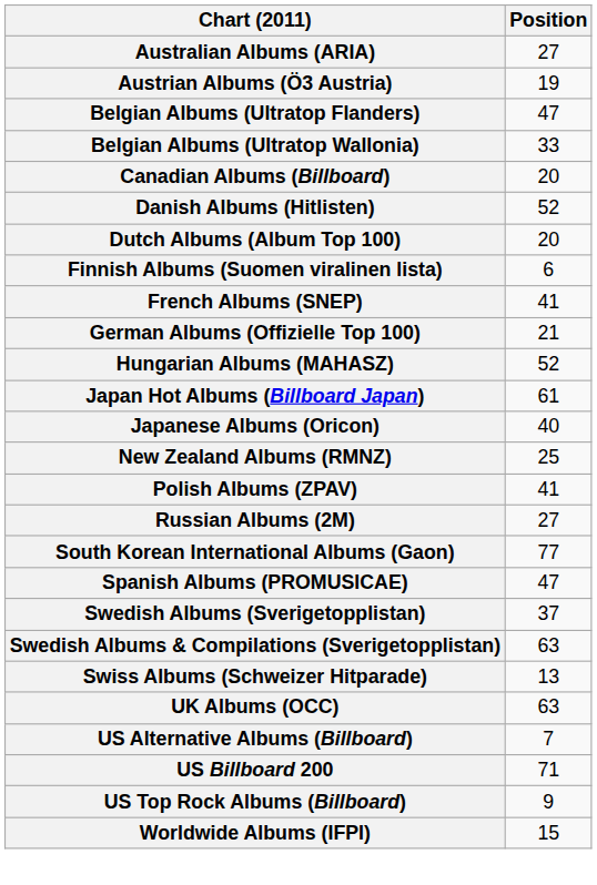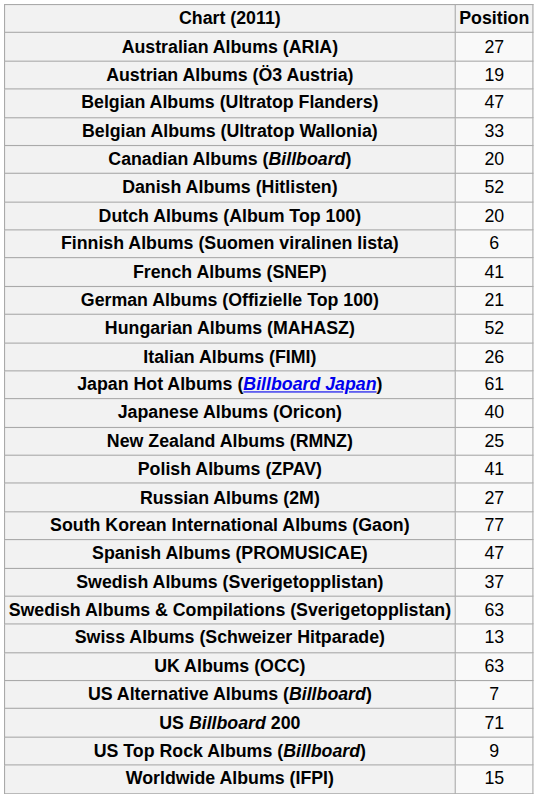 <table class="wikitable plainrowheaders sortable">
 <tr>
 <th scope="col">Chart (2011)</th>
 <th scope="col">Position</th>
 </tr>
 <tr>
 <th scope="row">Australian Albums (ARIA)</th>
 <td style="text-align:center;">27</td>
 </tr>
 <tr>
 <th scope="row">Austrian Albums (Ö3 Austria)</th>
 <td style="text-align:center;">19</td>
 </tr>
 <tr>
 <th scope="row">Belgian Albums (Ultratop Flanders)</th>
 <td style="text-align:center;">47</td>
 </tr>
 <tr>
 <th scope="row">Belgian Albums (Ultratop Wallonia)</th>
 <td style="text-align:center;">33</td>
 </tr>
 <tr>
 <th scope="row">Canadian Albums (<em>Billboard</em>)</th>
 <td style="text-align:center;">20</td>
 </tr>
 <tr>
 <th scope="row">Danish Albums (Hitlisten)</th>
 <td style="text-align:center;">52</td>
 </tr>
 <tr>
 <th scope="row">Dutch Albums (Album Top 100)</th>
 <td style="text-align:center;">20</td>
 </tr>
 <tr>
 <th scope="row">Finnish Albums (Suomen viralinen lista)</th>
 <td style="text-align:center;">6</td>
 </tr>
 <tr>
 <th scope="row">French Albums (SNEP)</th>
 <td style="text-align:center;">41</td>
 </tr>
 <tr>
 <th scope="row">German Albums (Offizielle Top 100)</th>
 <td style="text-align:center;">21</td>
 </tr>
 <tr>
 <th scope="row">Hungarian Albums (MAHASZ)</th>
 <td style="text-align:center;">52</td>
+</tr>
+<tr>
+<th scope="row">Italian Albums (FIMI)</th>
+<td style="text-align:center;">26</td>
 </tr>
 <tr>
 <th scope="row">Japan Hot Albums (<em><a href='#'>Billboard Japan</a></em>)</th>
 <td style="text-align:center;">61</td>
 </tr>
 <tr>
 <th scope="row">Japanese Albums (Oricon)</th>
 <td style="text-align:center;">40</td>
 </tr>
 <tr>
 <th scope="row">New Zealand Albums (RMNZ)</th>
 <td style="text-align:center;">25</td>
 </tr>
 <tr>
 <th scope="row">Polish Albums (ZPAV)</th>
 <td style="text-align:center;">41</td>
 </tr>
 <tr>
 <th scope="row">Russian Albums (2M)</th>
 <td style="text-align:center;">27</td>
 </tr>
 <tr>
 <th scope="row">South Korean International Albums (Gaon)</th>
 <td style="text-align:center;">77</td>
 </tr>
 <tr>
 <th scope="row">Spanish Albums (PROMUSICAE)</th>
 <td style="text-align:center;">47</td>
 </tr>
 <tr>
 <th scope="row">Swedish Albums (Sverigetopplistan)</th>
 <td style="text-align:center;">37</td>
 </tr>
 <tr>
 <th scope="row">Swedish Albums & Compilations (Sverigetopplistan)</th>
 <td style="text-align:center;">63</td>
 </tr>
 <tr>
 <th scope="row">Swiss Albums (Schweizer Hitparade)</th>
 <td style="text-align:center;">13</td>
 </tr>
 <tr>
 <th scope="row">UK Albums (OCC)</th>
 <td style="text-align:center;">63</td>
 </tr>
 <tr>
 <th scope="row">US Alternative Albums (<em>Billboard</em>)</th>
 <td style="text-align:center;">7</td>
 </tr>
 <tr>
 <th scope="row">US <em>Billboard</em> 200</th>
 <td style="text-align:center;">71</td>
 </tr>
 <tr>
 <th scope="row">US Top Rock Albums (<em>Billboard</em>)</th>
 <td style="text-align:center;">9</td>
 </tr>
 <tr>
 <th scope="row">Worldwide Albums (IFPI)</th>
 <td style="text-align:center;">15</td>
 </tr>
 </table>
